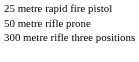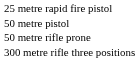 <table>
 <tr>
 <td>25 metre rapid fire pistol <br></td>
+<td></td>
+<td></td>
+<td></td>
+</tr>
+<tr>
+<td>50 metre pistol <br></td>
 <td></td>
 <td></td>
 <td></td>
 </tr>
 <tr>
 <td>50 metre rifle prone <br></td>
 <td></td>
 <td></td>
 <td></td>
 </tr>
 <tr>
 <td>300 metre rifle three positions <br></td>
 <td></td>
 <td></td>
 <td></td>
 </tr>
 </table>
